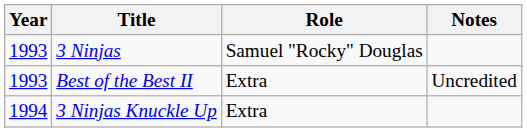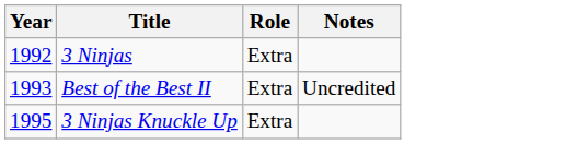 <table class="wikitable">
 <tr>
 <th>Year</th>
 <th>Title</th>
 <th>Role</th>
 <th>Notes</th>
 </tr>
 <tr>
-<td><a href='#'>1993</a></td>
+<td><a href='#'>1992</a></td>
 <td><em><a href='#'>3 Ninjas</a></em></td>
-<td>Samuel "Rocky" Douglas</td>
+<td>Extra</td>
 <td></td>
 </tr>
 <tr>
 <td><a href='#'>1993</a></td>
 <td><em><a href='#'>Best of the Best II</a></em></td>
 <td>Extra</td>
 <td>Uncredited</td>
 </tr>
 <tr>
-<td><a href='#'>1994</a></td>
+<td><a href='#'>1995</a></td>
 <td><em><a href='#'>3 Ninjas Knuckle Up</a></em></td>
 <td>Extra</td>
 <td></td>
 </tr>
 </table>
